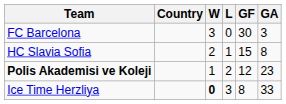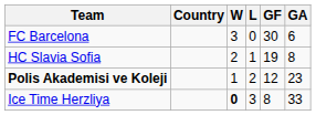 <table class="wikitable">
 <tr>
 <th>Team</th>
 <th>Country</th>
 <th>W</th>
 <th>L</th>
 <th>GF</th>
 <th>GA</th>
 </tr>
 <tr>
 <td><a href='#'>FC Barcelona</a></td>
 <td></td>
 <td>3</td>
 <td>0</td>
 <td>30</td>
-<td>3</td>
+<td>6</td>
 </tr>
 <tr>
 <td><a href='#'>HC Slavia Sofia</a></td>
 <td></td>
 <td>2</td>
 <td>1</td>
-<td>15</td>
+<td>19</td>
 <td>8</td>
 </tr>
 <tr>
 <td><strong>Polis Akademisi ve Koleji</strong></td>
 <td></td>
 <td>1</td>
 <td>2</td>
 <td>12</td>
 <td>23</td>
 </tr>
 <tr>
 <td><a href='#'>Ice Time Herzliya</a></td>
 <td></td>
 <td><strong>0</strong></td>
 <td>3</td>
 <td>8</td>
 <td>33</td>
 </tr>
 </table>
